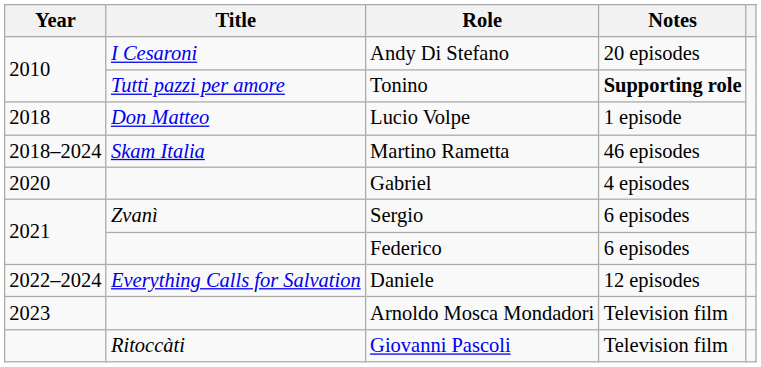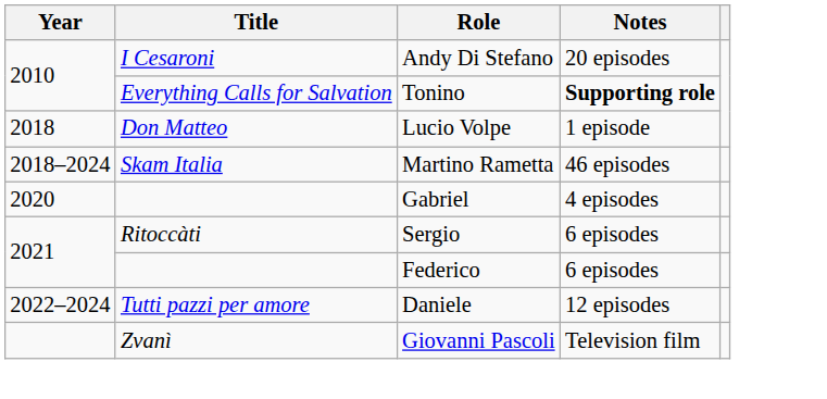 <table class="wikitable plainrowheaders sortable">
 <tr>
 <th>Year</th>
 <th>Title</th>
 <th>Role</th>
 <th class="unsortable">Notes</th>
 <th class="unsortable"></th>
 </tr>
 <tr>
 <td rowspan="2">2010</td>
 <td><em><a href='#'>I Cesaroni</a></em></td>
 <td>Andy Di Stefano</td>
 <td>20 episodes</td>
 <td rowspan="3"></td>
 </tr>
 <tr>
-<td><em><a href='#'>Tutti pazzi per amore</a></em></td>
+<td><em><a href='#'>Everything Calls for Salvation</a></em></td>
 <td>Tonino</td>
 <td><strong>Supporting role</strong></td>
 </tr>
 <tr>
 <td>2018</td>
 <td><em><a href='#'>Don Matteo</a></em></td>
 <td>Lucio Volpe</td>
 <td>1 episode</td>
 </tr>
 <tr>
 <td>2018–2024</td>
 <td><em><a href='#'>Skam Italia</a></em></td>
 <td>Martino Rametta</td>
 <td>46 episodes</td>
 <td></td>
 </tr>
 <tr>
 <td>2020</td>
 <td><em></em></td>
 <td>Gabriel</td>
 <td>4 episodes</td>
 <td></td>
 </tr>
 <tr>
 <td rowspan="2">2021</td>
-<td><em>Zvanì</em></td>
+<td><em>Ritoccàti</em></td>
 <td>Sergio</td>
 <td>6 episodes</td>
 <td></td>
 </tr>
 <tr>
 <td><em></em></td>
 <td>Federico</td>
 <td>6 episodes</td>
 <td></td>
 </tr>
 <tr>
 <td>2022–2024</td>
-<td><em><a href='#'>Everything Calls for Salvation</a></em></td>
+<td><em><a href='#'>Tutti pazzi per amore</a></em></td>
 <td>Daniele</td>
 <td>12 episodes</td>
 <td></td>
 </tr>
 <tr>
-<td>2023</td>
-<td><em></em></td>
-<td>Arnoldo Mosca Mondadori</td>
-<td>Television film</td>
 <td></td>
-</tr>
-<tr>
-<td></td>
-<td><em>Ritoccàti</em></td>
+<td><em>Zvanì</em></td>
 <td><a href='#'>Giovanni Pascoli</a></td>
 <td>Television film</td>
 <td></td>
 </tr>
 </table>
